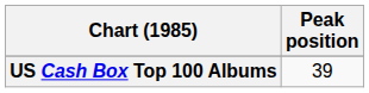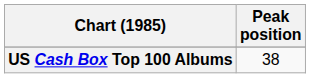 <table class="wikitable sortable plainrowheaders" style="text-align:center">
 <tr>
 <th>Chart (1985)</th>
 <th>Peak<br>position</th>
 </tr>
 <tr>
 </tr>
 <tr>
 </tr>
 <tr>
 <th scope="row">US <em><a href='#'>Cash Box</a></em> Top 100 Albums</th>
-<td>39</td>
+<td>38</td>
 </tr>
 </table>
